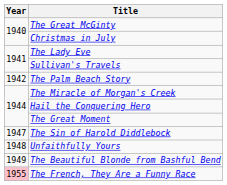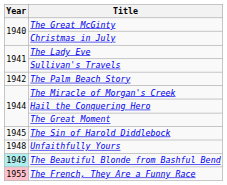 <table class="wikitable">
 <tr>
 <th>Year</th>
 <th>Title</th>
 </tr>
 <tr>
 <td rowspan="2">1940</td>
 <td><em><a href='#'>The Great McGinty</a></em></td>
 </tr>
 <tr>
 <td><em><a href='#'>Christmas in July</a></em></td>
 </tr>
 <tr>
 <td rowspan="2">1941</td>
 <td><em><a href='#'>The Lady Eve</a></em></td>
 </tr>
 <tr>
 <td><em><a href='#'>Sullivan's Travels</a></em></td>
 </tr>
 <tr>
 <td>1942</td>
 <td><em><a href='#'>The Palm Beach Story</a></em></td>
 </tr>
 <tr>
 <td rowspan="3">1944</td>
 <td><em><a href='#'>The Miracle of Morgan's Creek</a></em></td>
 </tr>
 <tr>
 <td><em><a href='#'>Hail the Conquering Hero</a></em></td>
 </tr>
 <tr>
 <td><em><a href='#'>The Great Moment</a></em></td>
 </tr>
 <tr>
-<td>1947</td>
+<td>1945</td>
 <td><em><a href='#'>The Sin of Harold Diddlebock</a></em></td>
 </tr>
 <tr>
 <td>1948</td>
 <td><em><a href='#'>Unfaithfully Yours</a></em></td>
 </tr>
 <tr>
-<td>1949</td>
+<td style="background: paleturquoise;">1949</td>
 <td><em><a href='#'>The Beautiful Blonde from Bashful Bend</a></em></td>
 </tr>
 <tr>
 <td style="background: pink;">1955</td>
 <td><em><a href='#'>The French, They Are a Funny Race</a></em></td>
 </tr>
 </table>
